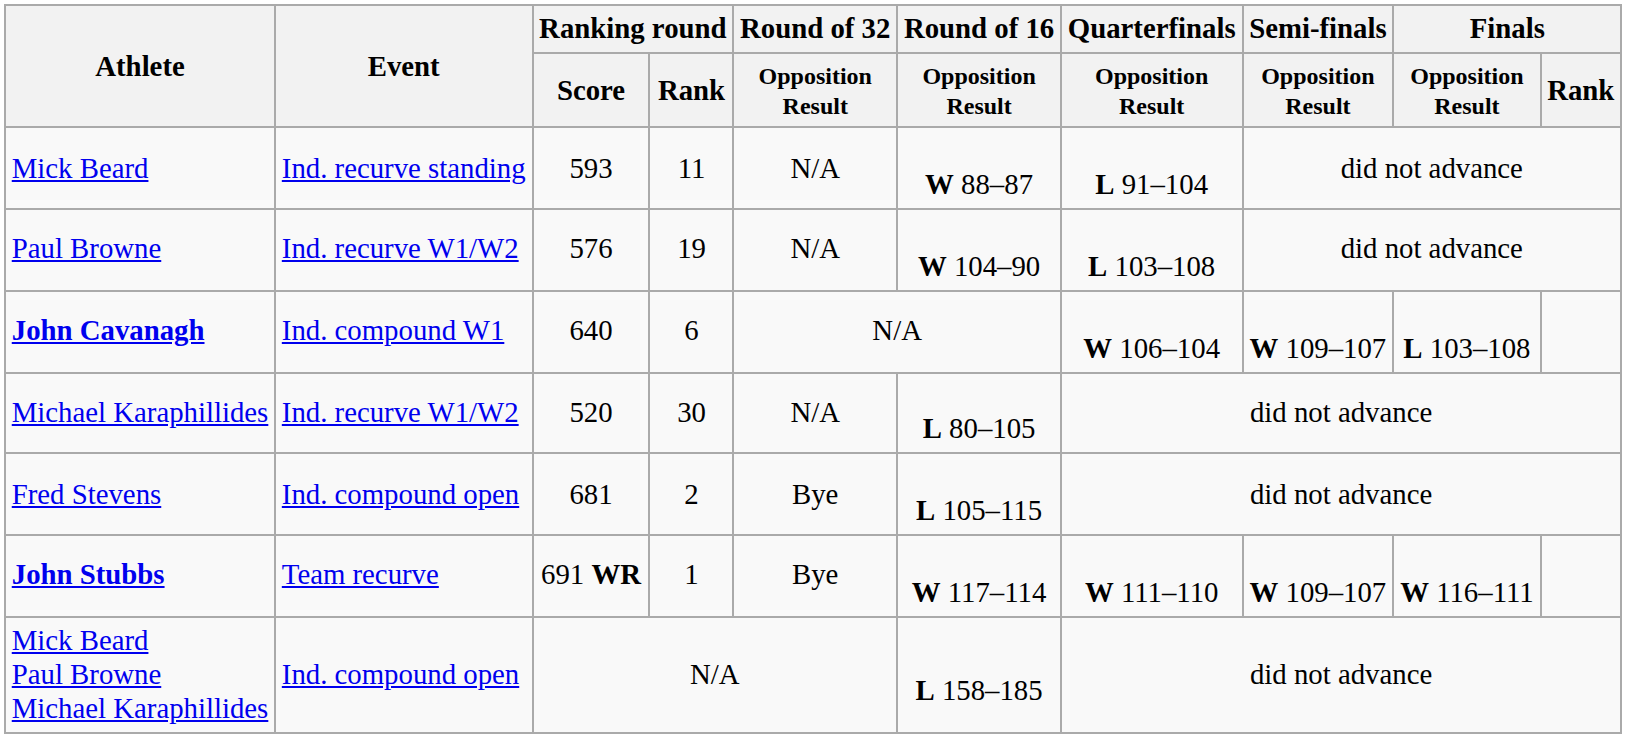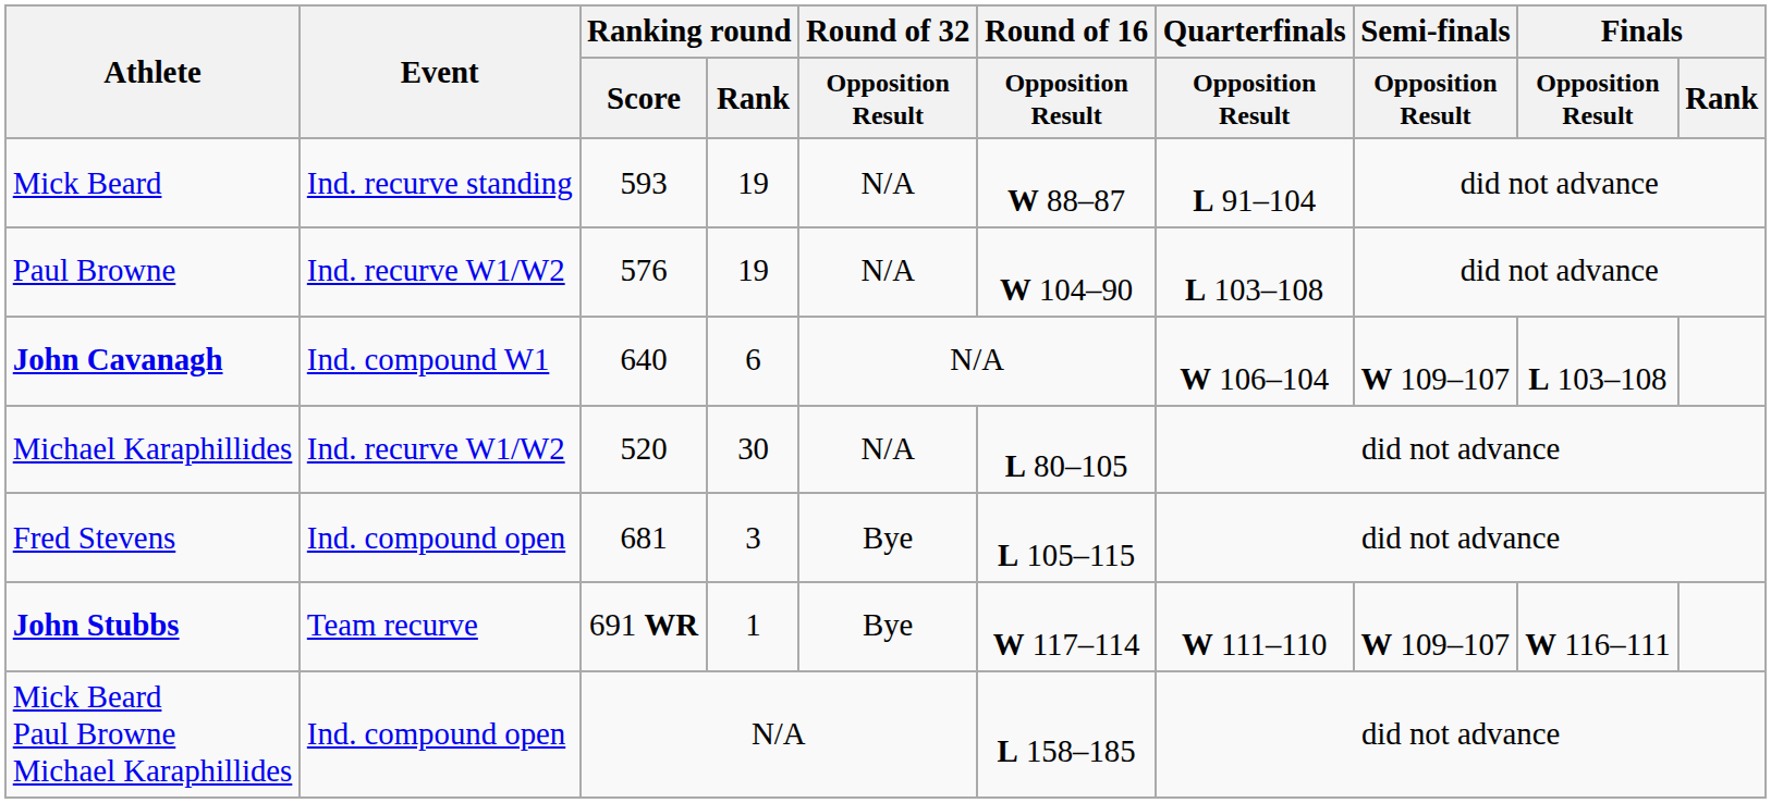 <table class=wikitable style="font-size:90%">
 <tr>
 <th rowspan="2">Athlete</th>
 <th rowspan="2">Event</th>
 <th colspan="2">Ranking round</th>
 <th>Round of 32</th>
 <th>Round of 16</th>
 <th>Quarterfinals</th>
 <th>Semi-finals</th>
 <th colspan="2">Finals</th>
 </tr>
 <tr>
 <th>Score</th>
 <th>Rank</th>
 <th style="line-height:1em"><small>Opposition<br>Result</small></th>
 <th style="line-height:1em"><small>Opposition<br>Result</small></th>
 <th style="line-height:1em"><small>Opposition<br>Result</small></th>
 <th style="line-height:1em"><small>Opposition<br>Result</small></th>
 <th style="line-height:1em"><small>Opposition<br>Result</small></th>
 <th>Rank</th>
 </tr>
 <tr>
 <td><a href='#'>Mick Beard</a></td>
 <td><a href='#'>Ind. recurve standing</a></td>
 <td align="center">593</td>
-<td align="center">11</td>
+<td align="center">19</td>
 <td align="center">N/A</td>
 <td align="center"><br> <strong>W</strong> 88–87</td>
 <td align="center"><br> <strong>L</strong> 91–104</td>
 <td align="center" colspan="3">did not advance</td>
 </tr>
 <tr>
 <td><a href='#'>Paul Browne</a></td>
 <td><a href='#'>Ind. recurve W1/W2</a></td>
 <td align="center">576</td>
 <td align="center">19</td>
 <td align="center">N/A</td>
 <td align="center"><br> <strong>W</strong> 104–90</td>
 <td align="center"><br> <strong>L</strong> 103–108</td>
 <td align="center" colspan="3">did not advance</td>
 </tr>
 <tr>
 <td><strong><a href='#'>John Cavanagh</a></strong></td>
 <td><a href='#'>Ind. compound W1</a></td>
 <td align="center">640</td>
 <td align="center">6</td>
 <td align="center" colspan="2">N/A</td>
 <td align="center"><br> <strong>W</strong> 106–104</td>
 <td align="center"><br> <strong>W</strong> 109–107</td>
 <td align="center"><br> <strong>L</strong> 103–108</td>
 <td align="center"></td>
 </tr>
 <tr>
 <td><a href='#'>Michael Karaphillides</a></td>
 <td><a href='#'>Ind. recurve W1/W2</a></td>
 <td align="center">520</td>
 <td align="center">30</td>
 <td align="center">N/A</td>
 <td align="center"><br><strong>L</strong> 80–105</td>
 <td align="center" colspan="4">did not advance</td>
 </tr>
 <tr>
 <td><a href='#'>Fred Stevens</a></td>
 <td><a href='#'>Ind. compound open</a></td>
 <td align="center">681</td>
-<td align="center">2</td>
+<td align="center">3</td>
 <td align="center">Bye</td>
 <td align="center"><br> <strong>L</strong> 105–115</td>
 <td align="center" colspan="4">did not advance</td>
 </tr>
 <tr>
 <td><strong><a href='#'>John Stubbs</a></strong></td>
 <td><a href='#'>Team recurve</a></td>
 <td align="center">691 <strong>WR</strong></td>
 <td align="center">1</td>
 <td align="center">Bye</td>
 <td align="center"><br> <strong>W</strong> 117–114</td>
 <td align="center"><br> <strong>W</strong> 111–110</td>
 <td align="center"><br> <strong>W</strong> 109–107</td>
 <td align="center"> <br> <strong>W</strong> 116–111</td>
 <td align="center"></td>
 </tr>
 <tr>
 <td><a href='#'>Mick Beard</a><br><a href='#'>Paul Browne</a><br><a href='#'>Michael Karaphillides</a></td>
 <td><a href='#'>Ind. compound open</a></td>
 <td align="center" colspan="3">N/A</td>
 <td align="center"><br> <strong>L</strong> 158–185</td>
 <td align="center" colspan="4">did not advance</td>
 </tr>
 </table>
